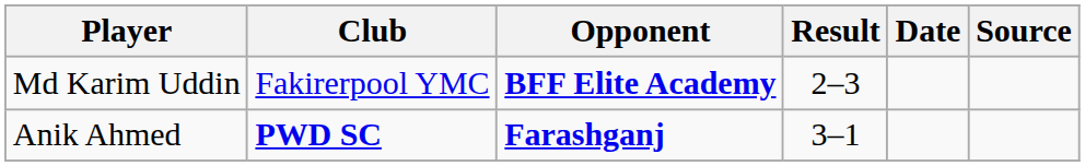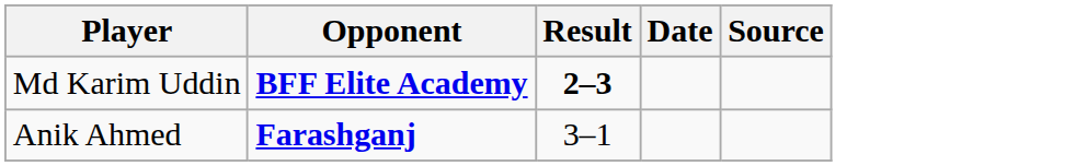 <table class="wikitable">
 <tr>
 <th>Player</th>
-<th>Club</th>
 <th>Opponent</th>
 <th style="text-align:center">Result</th>
 <th>Date</th>
 <th>Source</th>
 </tr>
 <tr>
 <td> Md Karim Uddin</td>
-<td><a href='#'>Fakirerpool YMC</a></td>
 <td><strong><a href='#'>BFF Elite Academy</a></strong></td>
-<td align="center">2–3</td>
+<td align="center"><strong>2–3</strong></td>
 <td></td>
 <td></td>
 </tr>
 <tr>
 <td> Anik Ahmed</td>
-<td><strong><a href='#'>PWD SC</a></strong></td>
 <td><strong><a href='#'>Farashganj</a></strong></td>
 <td align="center">3–1</td>
 <td></td>
 <td></td>
 </tr>
 </table>
